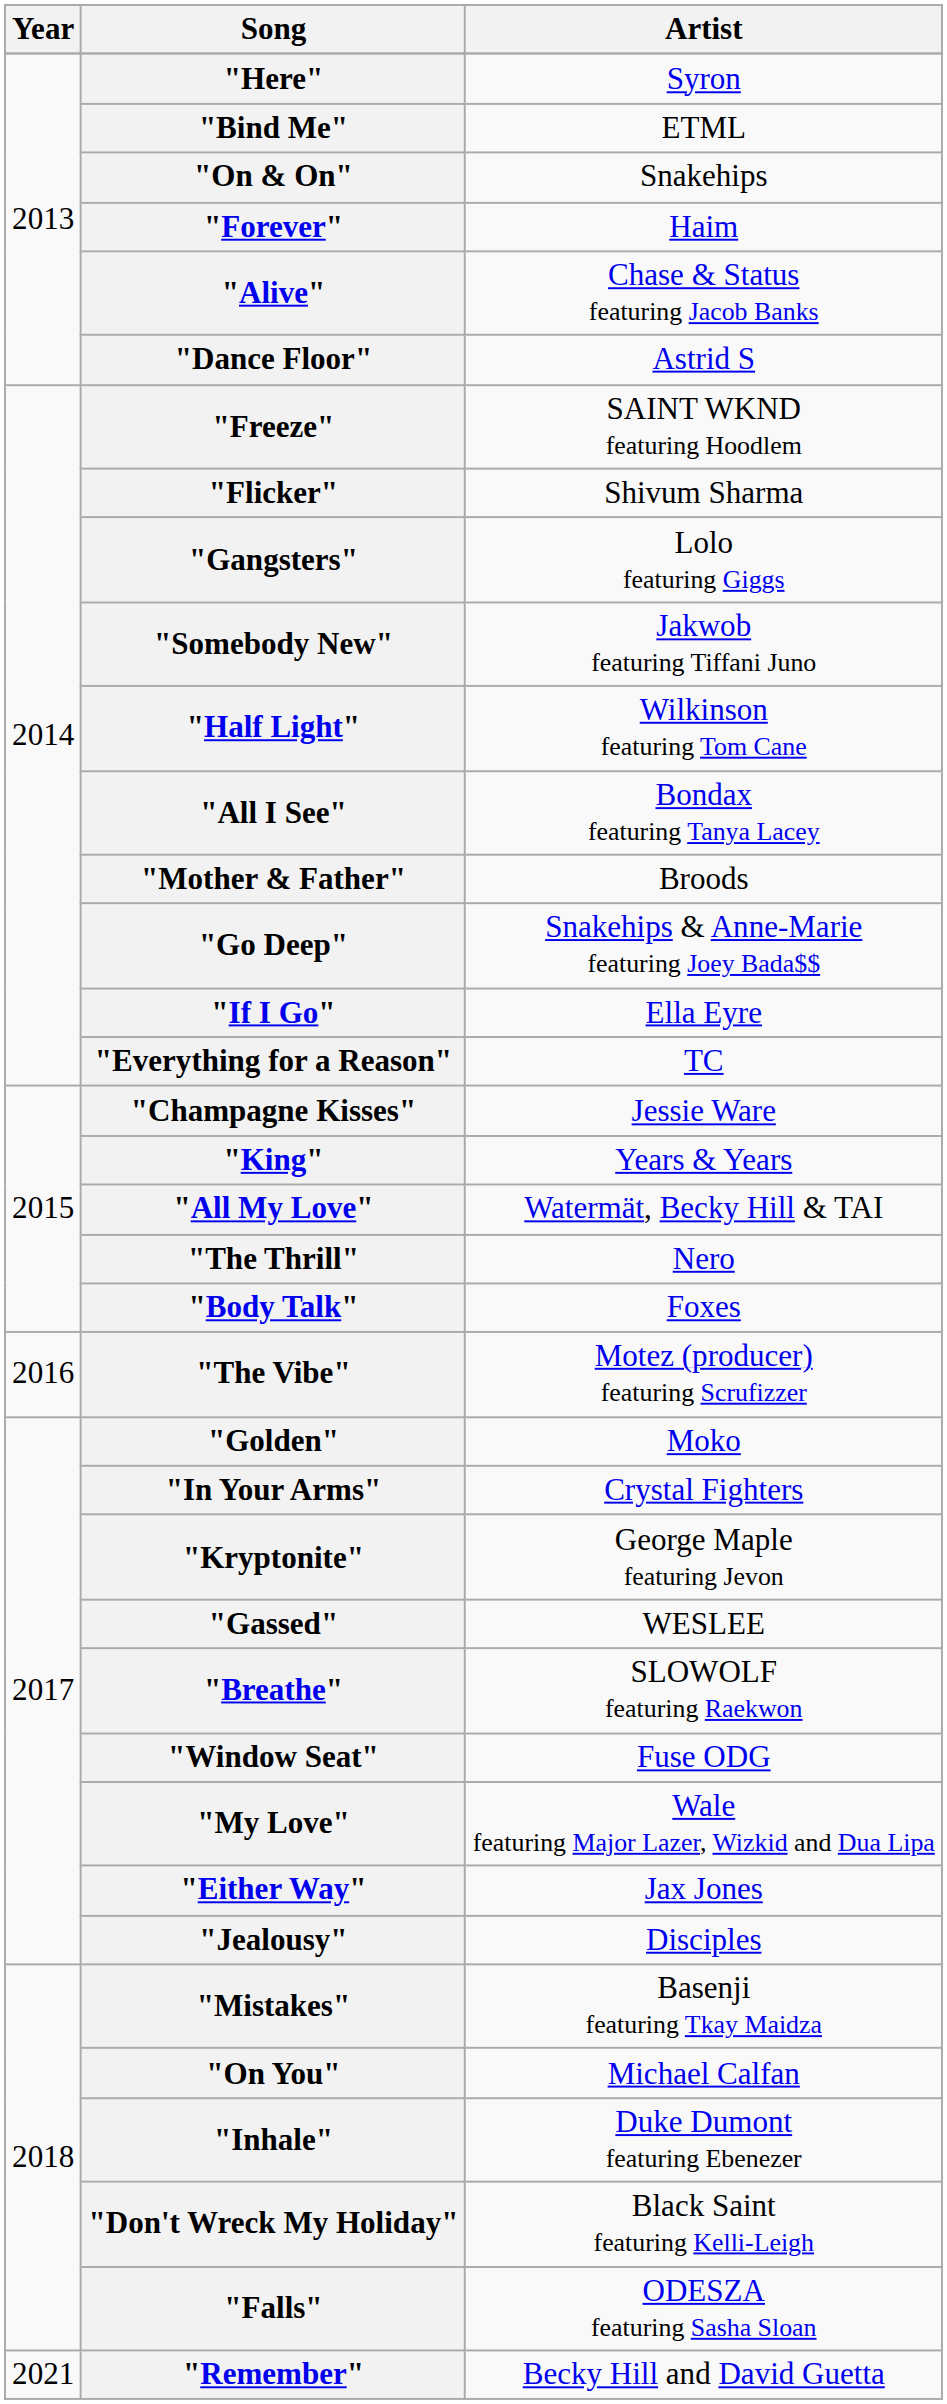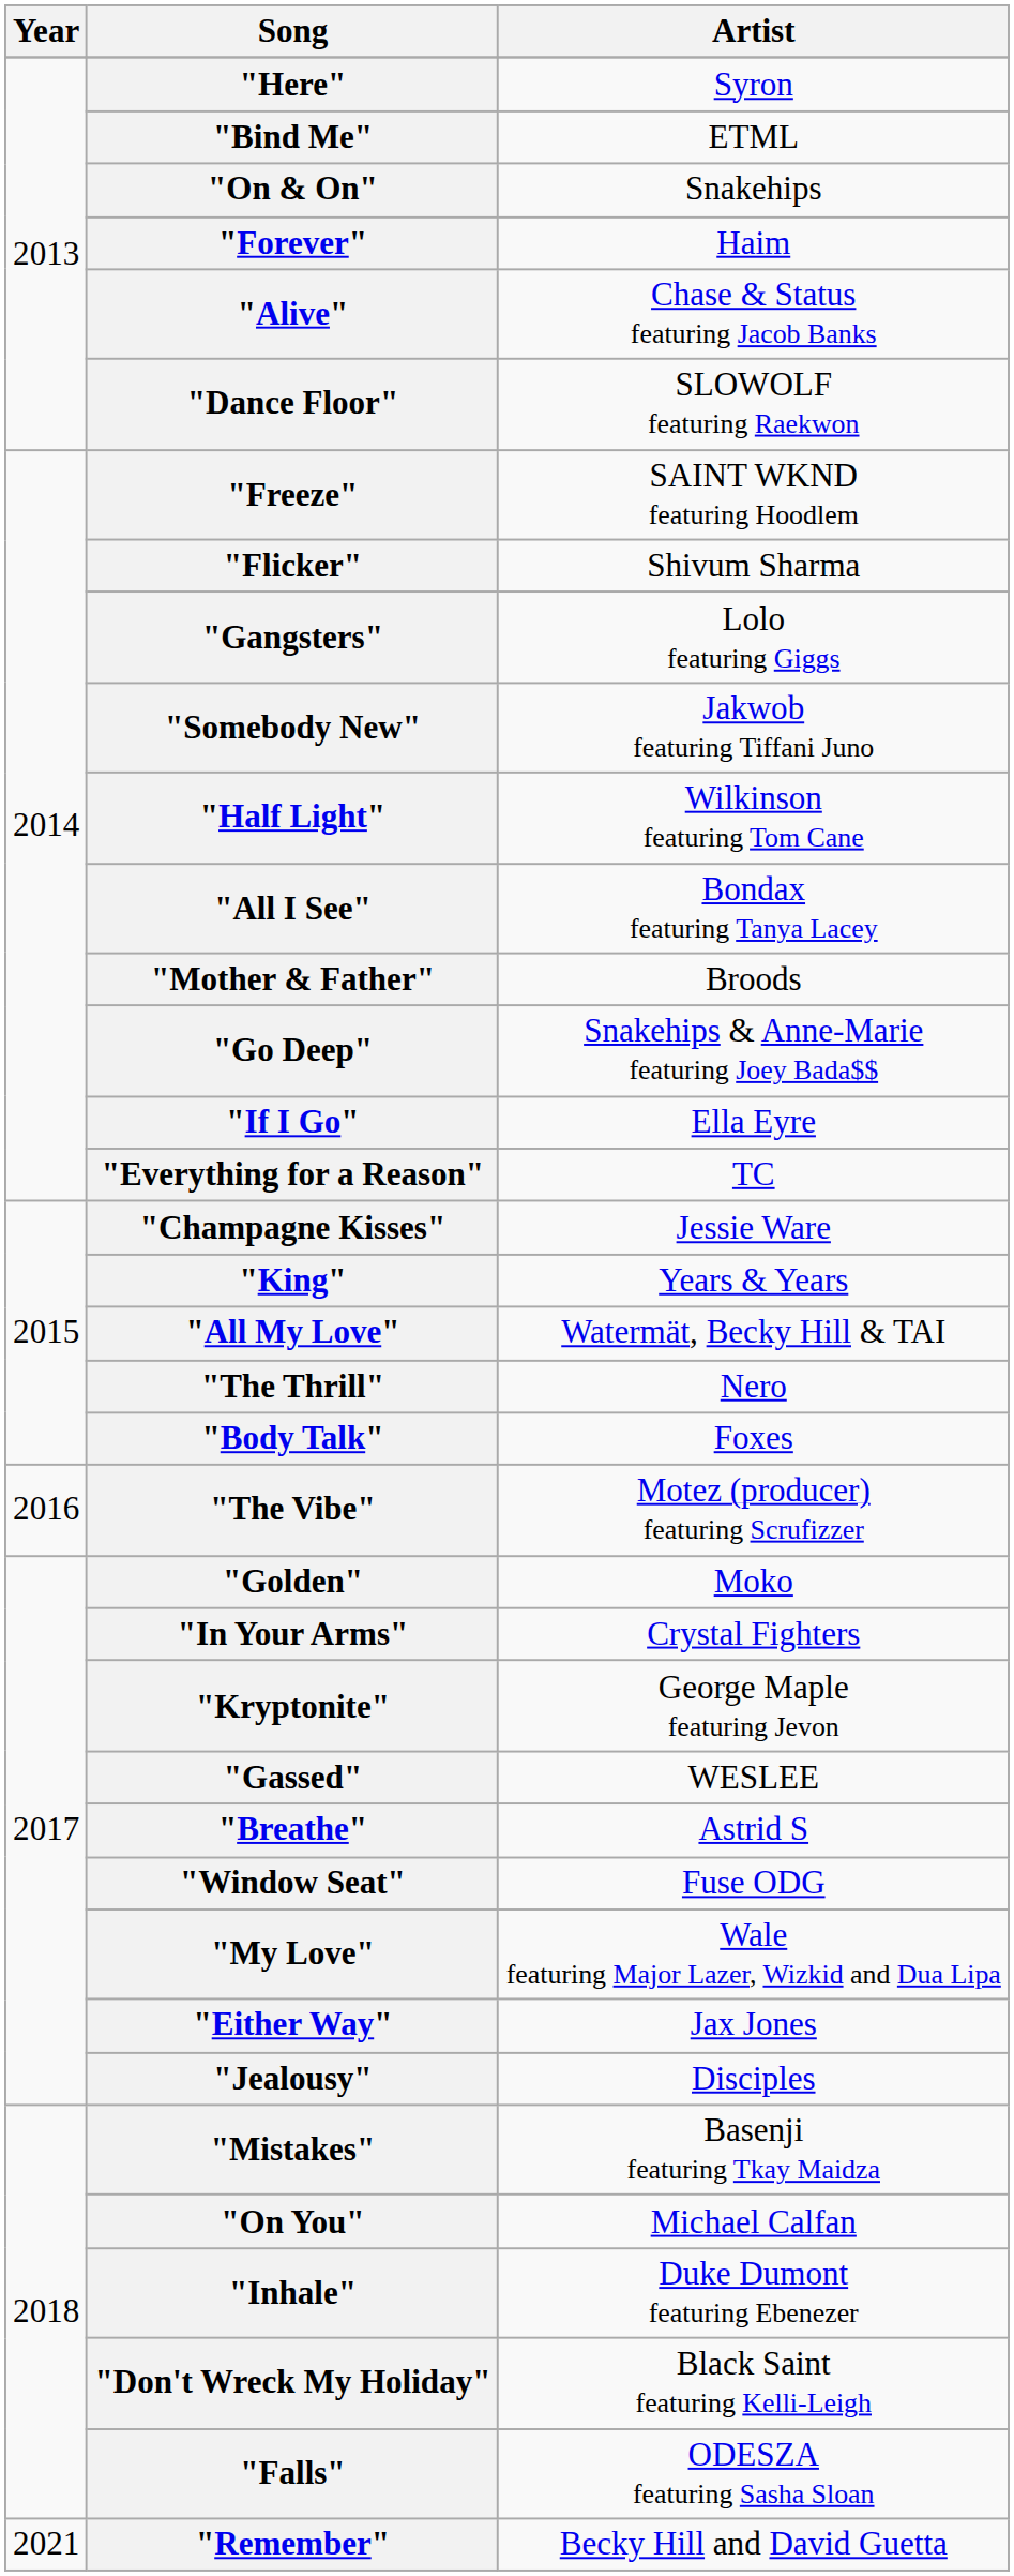 <table class="wikitable plainrowheaders" style="text-align:center;">
 <tr>
 <th scope="col">Year</th>
 <th scope="col">Song</th>
 <th scope="col">Artist</th>
 </tr>
 <tr>
 </tr>
 <tr>
 <td rowspan="6">2013</td>
 <th scope="row">"Here"</th>
 <td><a href='#'>Syron</a></td>
 </tr>
 <tr>
 <th scope="row">"Bind Me"</th>
 <td>ETML</td>
 </tr>
 <tr>
 <th scope="row">"On & On"</th>
 <td>Snakehips</td>
 </tr>
 <tr>
 <th scope="row">"<a href='#'>Forever</a>"</th>
 <td><a href='#'>Haim</a></td>
 </tr>
 <tr>
 <th scope="row">"<a href='#'>Alive</a>"</th>
 <td><a href='#'>Chase & Status</a><br><small>featuring <a href='#'>Jacob Banks</a></small></td>
 </tr>
 <tr>
 <th scope="row">"Dance Floor"</th>
-<td><a href='#'>Astrid S</a></td>
+<td>SLOWOLF<br><small>featuring <a href='#'>Raekwon</a></small></td>
 </tr>
 <tr>
 <td rowspan="10">2014</td>
 <th scope="row">"Freeze"</th>
 <td>SAINT WKND<br><small>featuring Hoodlem</small></td>
 </tr>
 <tr>
 <th scope="row">"Flicker"</th>
 <td>Shivum Sharma</td>
 </tr>
 <tr>
 <th scope="row">"Gangsters"</th>
 <td>Lolo<br><small>featuring <a href='#'>Giggs</a></small></td>
 </tr>
 <tr>
 <th scope="row">"Somebody New"</th>
 <td><a href='#'>Jakwob</a><br><small>featuring Tiffani Juno</small></td>
 </tr>
 <tr>
 <th scope="row">"<a href='#'>Half Light</a>"</th>
 <td><a href='#'>Wilkinson</a><br><small>featuring <a href='#'>Tom Cane</a></small></td>
 </tr>
 <tr>
 <th scope="row">"All I See"</th>
 <td><a href='#'>Bondax</a><br><small>featuring <a href='#'>Tanya Lacey</a></small></td>
 </tr>
 <tr>
 <th scope="row">"Mother & Father"</th>
 <td>Broods</td>
 </tr>
 <tr>
 <th scope="row">"Go Deep"</th>
 <td><a href='#'>Snakehips</a> & <a href='#'>Anne-Marie</a><br><small>featuring <a href='#'>Joey Bada$$</a></small></td>
 </tr>
 <tr>
 <th scope="row">"<a href='#'>If I Go</a>"</th>
 <td><a href='#'>Ella Eyre</a></td>
 </tr>
 <tr>
 <th scope="row">"Everything for a Reason"</th>
 <td><a href='#'>TC</a></td>
 </tr>
 <tr>
 <td rowspan="5">2015</td>
 <th scope="row">"Champagne Kisses"</th>
 <td><a href='#'>Jessie Ware</a></td>
 </tr>
 <tr>
 <th scope="row">"<a href='#'>King</a>"</th>
 <td><a href='#'>Years & Years</a></td>
 </tr>
 <tr>
 <th scope="row">"<a href='#'>All My Love</a>"</th>
 <td><a href='#'>Watermät</a>, <a href='#'>Becky Hill</a> & TAI</td>
 </tr>
 <tr>
 <th scope="row">"The Thrill"</th>
 <td><a href='#'>Nero</a></td>
 </tr>
 <tr>
 <th scope="row">"<a href='#'>Body Talk</a>"</th>
 <td><a href='#'>Foxes</a></td>
 </tr>
 <tr>
 <td rowspan="1">2016</td>
 <th scope="row">"The Vibe"</th>
 <td><a href='#'>Motez (producer)</a> <br><small>featuring <a href='#'>Scrufizzer</a></small></td>
 </tr>
 <tr>
 <td rowspan="9">2017</td>
 <th scope="row">"Golden"</th>
 <td><a href='#'>Moko</a></td>
 </tr>
 <tr>
 <th scope="row">"In Your Arms"</th>
 <td><a href='#'>Crystal Fighters</a></td>
 </tr>
 <tr>
 <th scope="row">"Kryptonite"</th>
 <td>George Maple<br><small>featuring Jevon</small></td>
 </tr>
 <tr>
 <th scope="row">"Gassed"</th>
 <td>WESLEE</td>
 </tr>
 <tr>
 <th scope="row">"<a href='#'>Breathe</a>"</th>
-<td>SLOWOLF<br><small>featuring <a href='#'>Raekwon</a></small></td>
+<td><a href='#'>Astrid S</a></td>
 </tr>
 <tr>
 <th scope="row">"Window Seat"</th>
 <td><a href='#'>Fuse ODG</a></td>
 </tr>
 <tr>
 <th scope="row">"My Love"</th>
 <td><a href='#'>Wale</a><br><small>featuring <a href='#'>Major Lazer</a>, <a href='#'>Wizkid</a> and <a href='#'>Dua Lipa</a></small></td>
 </tr>
 <tr>
 <th scope="row">"<a href='#'>Either Way</a>"</th>
 <td><a href='#'>Jax Jones</a></td>
 </tr>
 <tr>
 <th scope="row">"Jealousy"</th>
 <td><a href='#'>Disciples</a></td>
 </tr>
 <tr>
 <td rowspan="5">2018</td>
 <th scope="row">"Mistakes"</th>
 <td>Basenji<br><small>featuring <a href='#'>Tkay Maidza</a></small></td>
 </tr>
 <tr>
 <th scope="row">"On You"</th>
 <td><a href='#'>Michael Calfan</a></td>
 </tr>
 <tr>
 <th scope="row">"Inhale"</th>
 <td><a href='#'>Duke Dumont</a><br><small>featuring Ebenezer</small></td>
 </tr>
 <tr>
 <th scope="row">"Don't Wreck My Holiday"</th>
 <td>Black Saint<br><small>featuring <a href='#'>Kelli-Leigh</a></small></td>
 </tr>
 <tr>
 <th scope="row">"Falls"</th>
 <td><a href='#'>ODESZA</a><br><small>featuring <a href='#'>Sasha Sloan</a></small></td>
 </tr>
 <tr>
 <td>2021</td>
 <th scope="row">"<a href='#'>Remember</a>"</th>
 <td><a href='#'>Becky Hill</a> and <a href='#'>David Guetta</a></td>
 </tr>
 </table>
